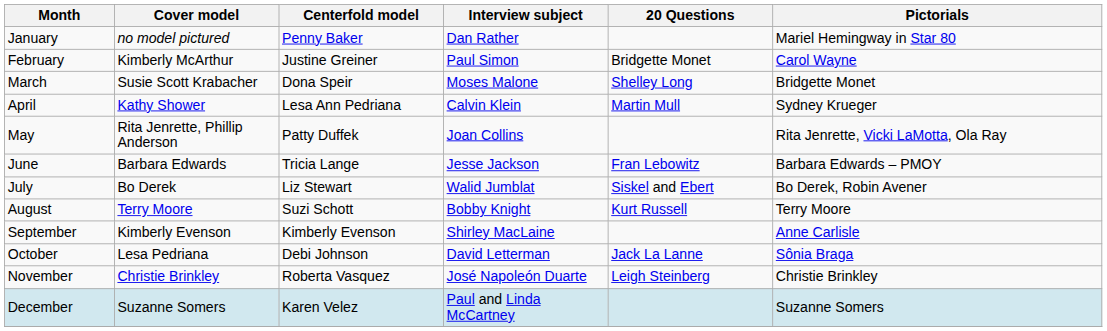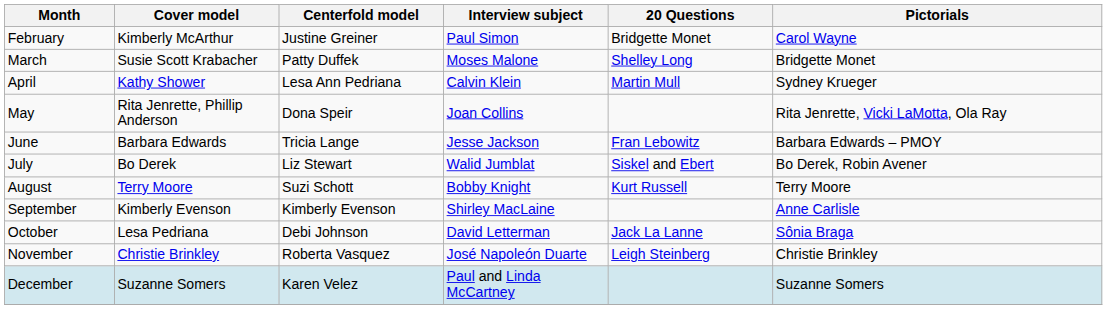 <table class="wikitable">
 <tr>
 <th width="10%">Month</th>
 <th width="15%">Cover model</th>
 <th width="15%">Centerfold model</th>
 <th width="15%">Interview subject</th>
 <th width="15%">20 Questions</th>
 <th width="30%">Pictorials</th>
-</tr>
-<tr>
-<td>January</td>
-<td><em>no model pictured</em></td>
-<td><a href='#'>Penny Baker</a></td>
-<td><a href='#'>Dan Rather</a></td>
-<td></td>
-<td>Mariel Hemingway in <a href='#'>Star 80</a></td>
 </tr>
 <tr>
 <td>February</td>
 <td>Kimberly McArthur</td>
 <td>Justine Greiner</td>
 <td><a href='#'>Paul Simon</a></td>
 <td>Bridgette Monet</td>
 <td><a href='#'>Carol Wayne</a></td>
 </tr>
 <tr>
 <td>March</td>
 <td>Susie Scott Krabacher</td>
-<td>Dona Speir</td>
+<td>Patty Duffek</td>
 <td><a href='#'>Moses Malone</a></td>
 <td><a href='#'>Shelley Long</a></td>
 <td>Bridgette Monet</td>
 </tr>
 <tr>
 <td>April</td>
 <td><a href='#'>Kathy Shower</a></td>
 <td>Lesa Ann Pedriana</td>
 <td><a href='#'>Calvin Klein</a></td>
 <td><a href='#'>Martin Mull</a></td>
 <td>Sydney Krueger</td>
 </tr>
 <tr>
 <td>May</td>
 <td>Rita Jenrette, Phillip Anderson</td>
-<td>Patty Duffek</td>
+<td>Dona Speir</td>
 <td><a href='#'>Joan Collins</a></td>
 <td></td>
 <td>Rita Jenrette, <a href='#'>Vicki LaMotta</a>, Ola Ray</td>
 </tr>
 <tr>
 <td>June</td>
 <td>Barbara Edwards</td>
 <td>Tricia Lange</td>
 <td><a href='#'>Jesse Jackson</a></td>
 <td><a href='#'>Fran Lebowitz</a></td>
 <td>Barbara Edwards – PMOY</td>
 </tr>
 <tr>
 <td>July</td>
 <td>Bo Derek</td>
 <td>Liz Stewart</td>
 <td><a href='#'>Walid Jumblat</a></td>
 <td><a href='#'>Siskel</a> and <a href='#'>Ebert</a></td>
 <td>Bo Derek, Robin Avener</td>
 </tr>
 <tr>
 <td>August</td>
 <td><a href='#'>Terry Moore</a></td>
 <td>Suzi Schott</td>
 <td><a href='#'>Bobby Knight</a></td>
 <td><a href='#'>Kurt Russell</a></td>
 <td>Terry Moore</td>
 </tr>
 <tr>
 <td>September</td>
 <td>Kimberly Evenson</td>
 <td>Kimberly Evenson</td>
 <td><a href='#'>Shirley MacLaine</a></td>
 <td></td>
 <td><a href='#'>Anne Carlisle</a></td>
 </tr>
 <tr>
 <td>October</td>
 <td>Lesa Pedriana</td>
 <td>Debi Johnson</td>
 <td><a href='#'>David Letterman</a></td>
 <td><a href='#'>Jack La Lanne</a></td>
 <td><a href='#'>Sônia Braga</a></td>
 </tr>
 <tr>
 <td>November</td>
 <td><a href='#'>Christie Brinkley</a></td>
 <td>Roberta Vasquez</td>
 <td><a href='#'>José Napoleón Duarte</a></td>
 <td><a href='#'>Leigh Steinberg</a></td>
 <td>Christie Brinkley</td>
 </tr>
 <tr style="background:#D1E8EF;">
 <td>December</td>
 <td>Suzanne Somers</td>
 <td>Karen Velez</td>
 <td><a href='#'>Paul</a> and <a href='#'>Linda McCartney</a></td>
 <td></td>
 <td>Suzanne Somers</td>
 </tr>
 <tr>
 </tr>
 </table>
